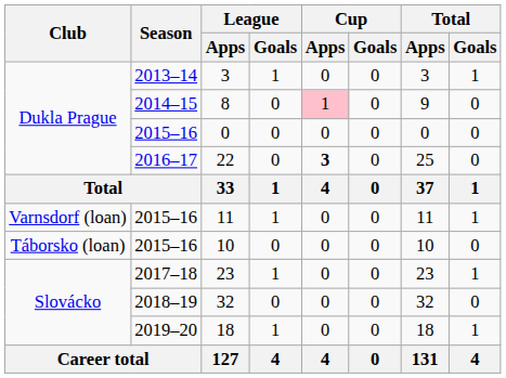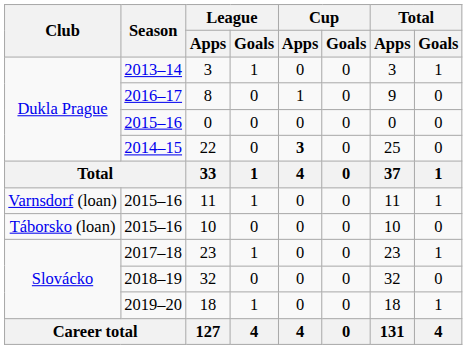 <table class="wikitable" style="text-align:center">
 <tr>
 <th rowspan="2">Club</th>
 <th rowspan="2">Season</th>
 <th colspan="2">League</th>
 <th colspan="2">Cup</th>
 <th colspan="2">Total</th>
 </tr>
 <tr>
 <th>Apps</th>
 <th>Goals</th>
 <th>Apps</th>
 <th>Goals</th>
 <th>Apps</th>
 <th>Goals</th>
 </tr>
 <tr>
 <td rowspan="4"><a href='#'>Dukla Prague</a></td>
 <td><a href='#'>2013–14</a></td>
 <td>3</td>
 <td>1</td>
 <td>0</td>
 <td>0</td>
 <td>3</td>
 <td>1</td>
 </tr>
 <tr>
-<td><a href='#'>2014–15</a></td>
+<td><a href='#'>2016–17</a></td>
 <td>8</td>
 <td>0</td>
-<td style="background: pink;">1</td>
+<td>1</td>
 <td>0</td>
 <td>9</td>
 <td>0</td>
 </tr>
 <tr>
 <td><a href='#'>2015–16</a></td>
 <td>0</td>
 <td>0</td>
 <td>0</td>
 <td>0</td>
 <td>0</td>
 <td>0</td>
 </tr>
 <tr>
-<td><a href='#'>2016–17</a></td>
+<td><a href='#'>2014–15</a></td>
 <td>22</td>
 <td>0</td>
 <td><strong>3</strong></td>
 <td>0</td>
 <td>25</td>
 <td>0</td>
 </tr>
 <tr>
 <th colspan="2">Total</th>
 <th>33</th>
 <th>1</th>
 <th>4</th>
 <th>0</th>
 <th>37</th>
 <th>1</th>
 </tr>
 <tr>
 <td><a href='#'>Varnsdorf</a> (loan)</td>
 <td>2015–16</td>
 <td>11</td>
 <td>1</td>
 <td>0</td>
 <td>0</td>
 <td>11</td>
 <td>1</td>
 </tr>
 <tr>
 <td><a href='#'>Táborsko</a> (loan)</td>
 <td>2015–16</td>
 <td>10</td>
 <td>0</td>
 <td>0</td>
 <td>0</td>
 <td>10</td>
 <td>0</td>
 </tr>
 <tr>
 <td rowspan="3"><a href='#'>Slovácko</a></td>
 <td>2017–18</td>
 <td>23</td>
 <td>1</td>
 <td>0</td>
 <td>0</td>
 <td>23</td>
 <td>1</td>
 </tr>
 <tr>
 <td>2018–19</td>
 <td>32</td>
 <td>0</td>
 <td>0</td>
 <td>0</td>
 <td>32</td>
 <td>0</td>
 </tr>
 <tr>
 <td>2019–20</td>
 <td>18</td>
 <td>1</td>
 <td>0</td>
 <td>0</td>
 <td>18</td>
 <td>1</td>
 </tr>
 <tr>
 <th colspan="2">Career total</th>
 <th>127</th>
 <th>4</th>
 <th>4</th>
 <th>0</th>
 <th>131</th>
 <th>4</th>
 </tr>
 </table>
